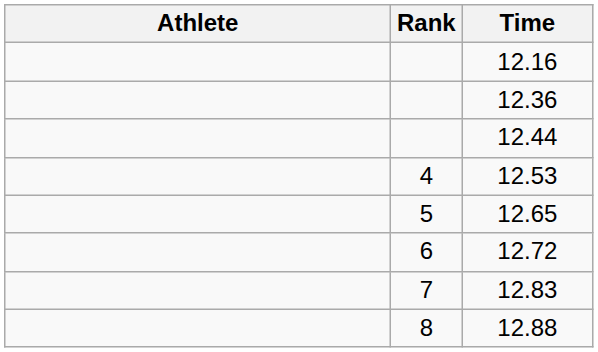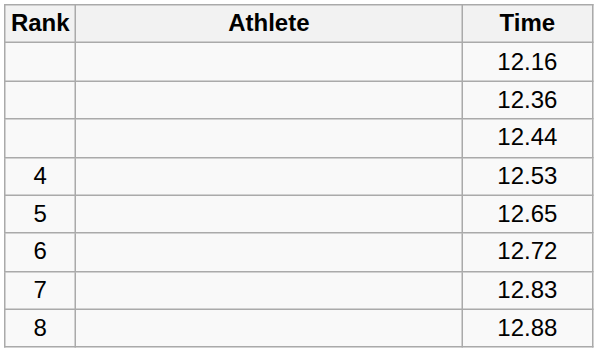 <table class=wikitable style="text-align:center">
 <tr>
+<th width=40>Rank</th>
 <th width=250>Athlete</th>
-<th width=40>Rank</th>
 <th width=80>Time</th>
 </tr>
 <tr>
+<td></td>
 <td align=left></td>
-<td></td>
 <td>12.16</td>
 </tr>
 <tr>
+<td></td>
 <td align=left></td>
-<td></td>
 <td>12.36</td>
 </tr>
 <tr>
+<td></td>
 <td align=left></td>
-<td></td>
 <td>12.44</td>
 </tr>
 <tr>
+<td>4</td>
 <td align=left></td>
-<td>4</td>
 <td>12.53</td>
 </tr>
 <tr>
+<td>5</td>
 <td align=left></td>
-<td>5</td>
 <td>12.65</td>
 </tr>
 <tr>
+<td>6</td>
 <td align=left></td>
-<td>6</td>
 <td>12.72</td>
 </tr>
 <tr>
+<td>7</td>
 <td align=left></td>
-<td>7</td>
 <td>12.83</td>
 </tr>
 <tr>
+<td>8</td>
 <td align=left></td>
-<td>8</td>
 <td>12.88</td>
 </tr>
 </table>
